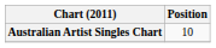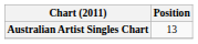 <table class="wikitable plainrowheaders">
 <tr>
 <th scope="col">Chart (2011)</th>
 <th scope="col">Position</th>
 </tr>
 <tr>
 <th scope="row">Australian Artist Singles Chart</th>
-<td style="text-align:center;">10</td>
+<td style="text-align:center;">13</td>
 </tr>
 <tr>
 </tr>
 </table>
